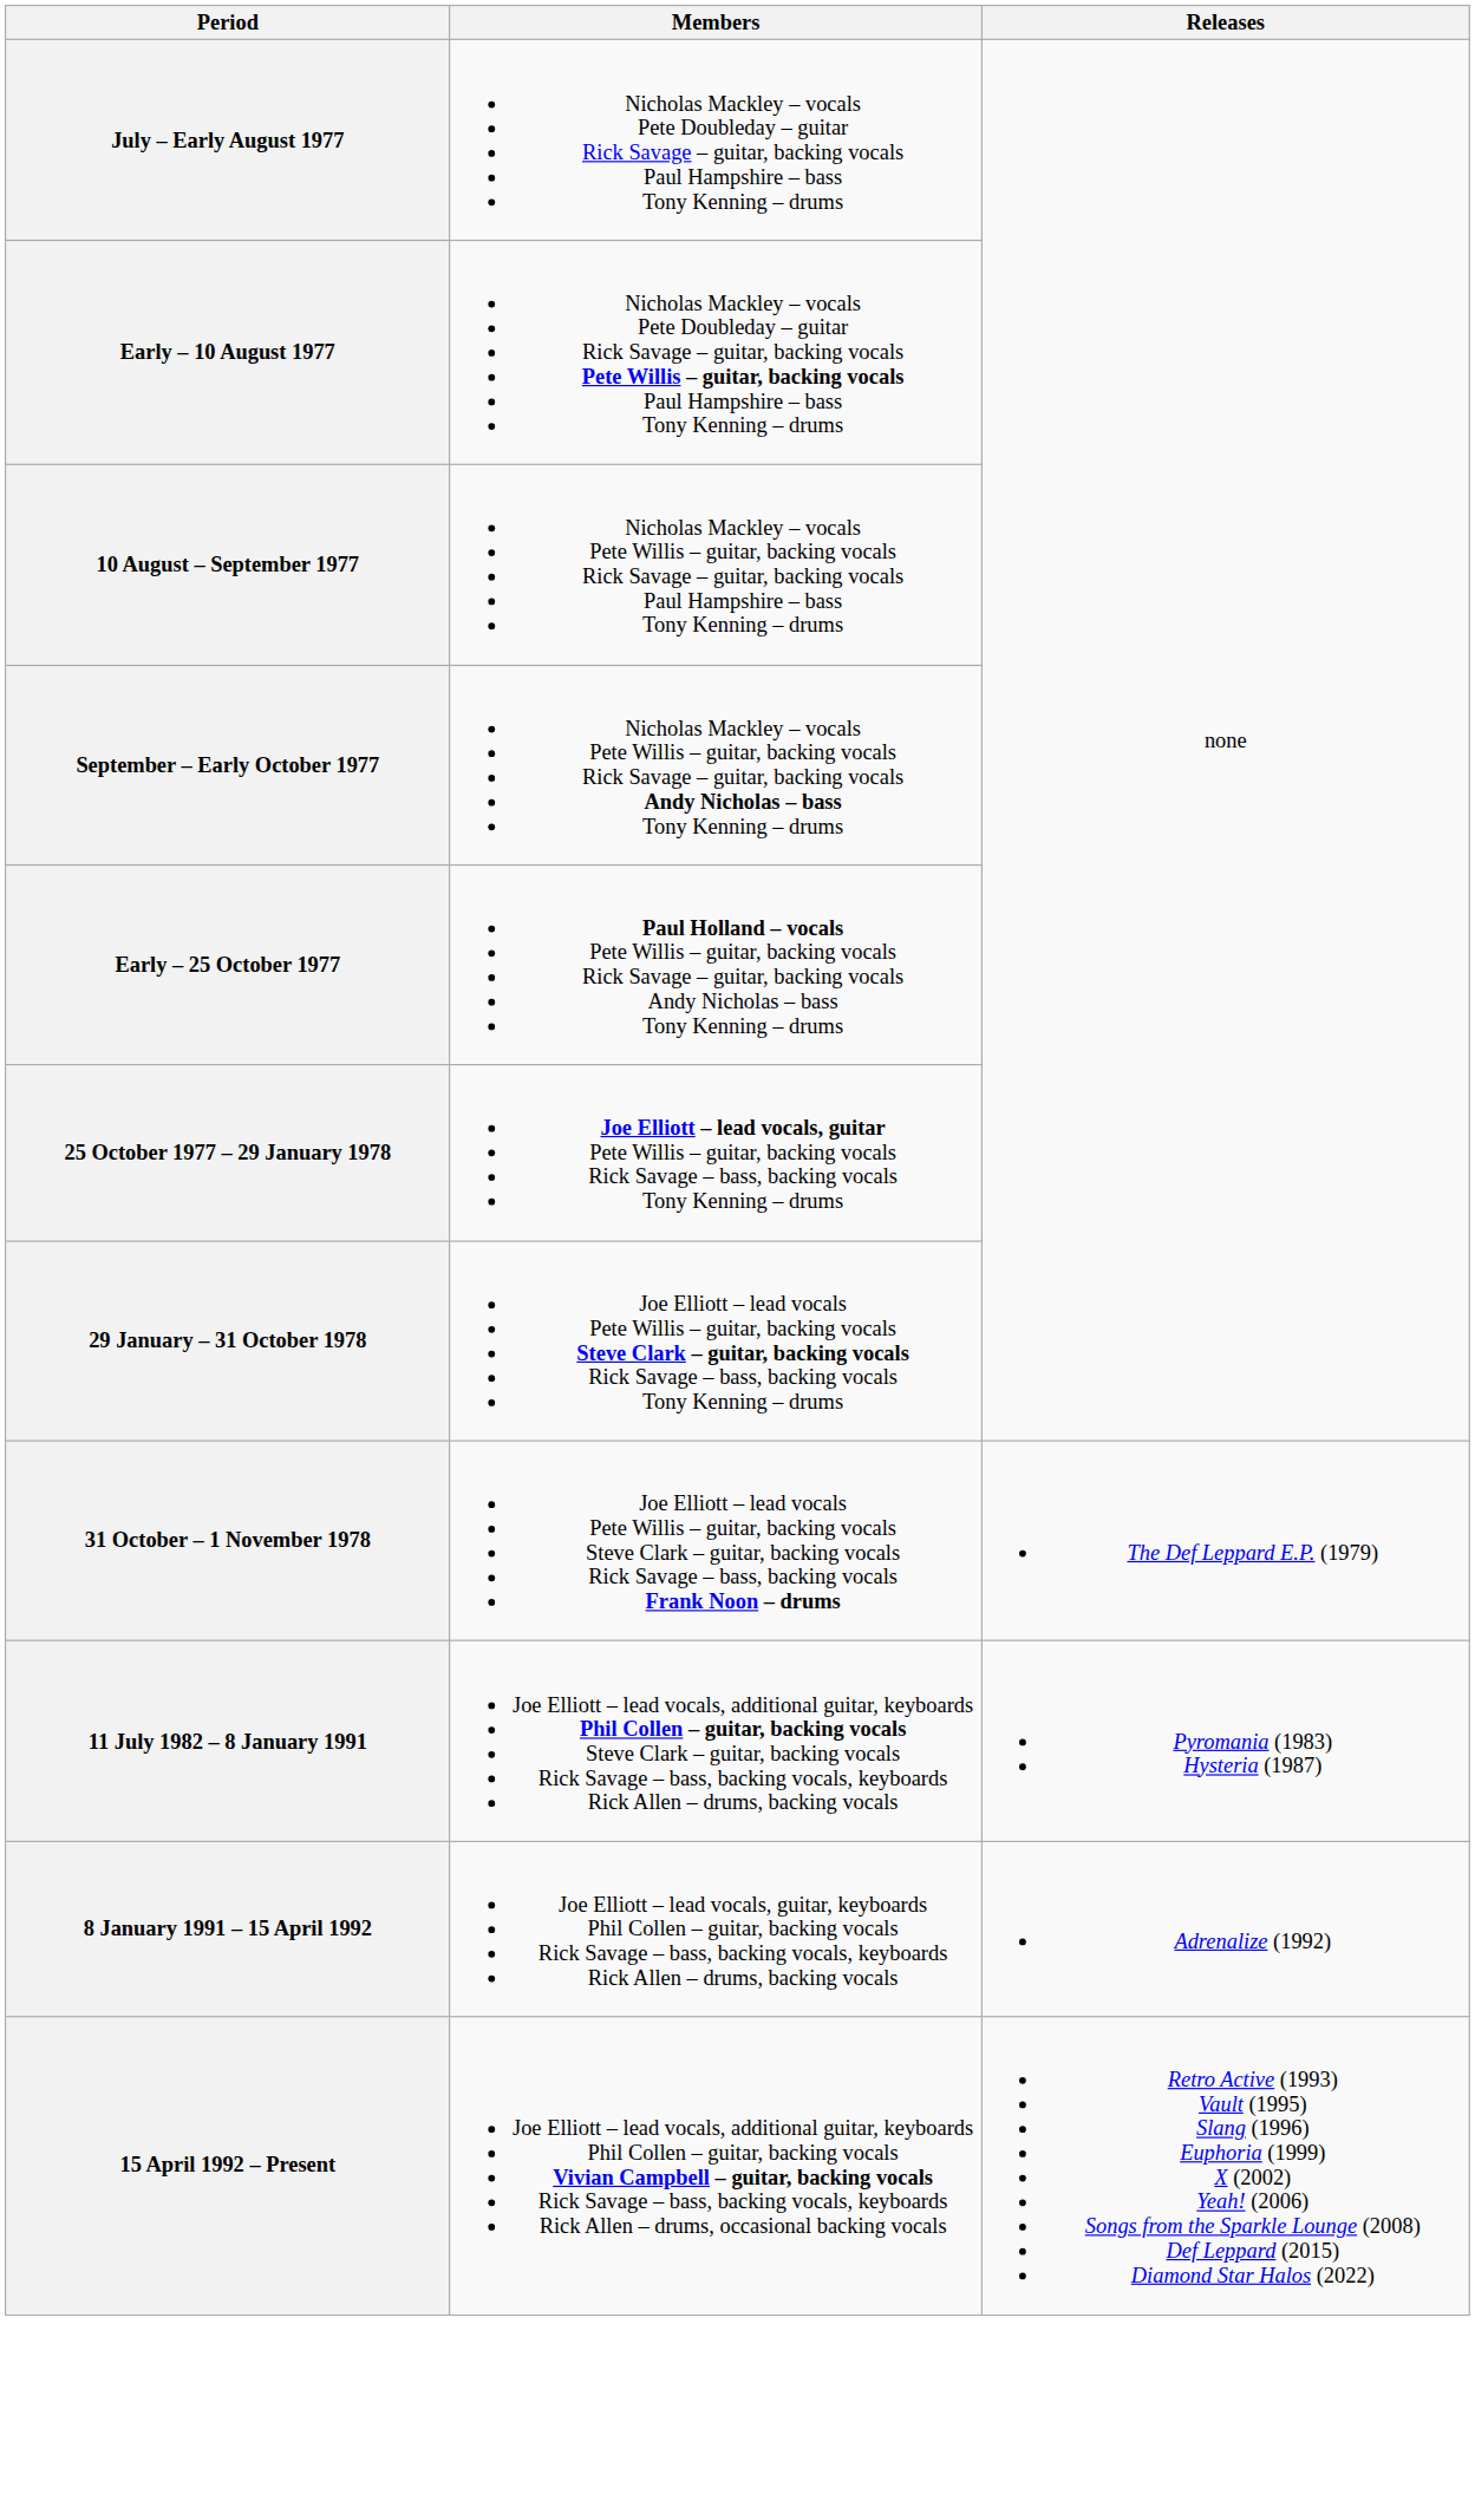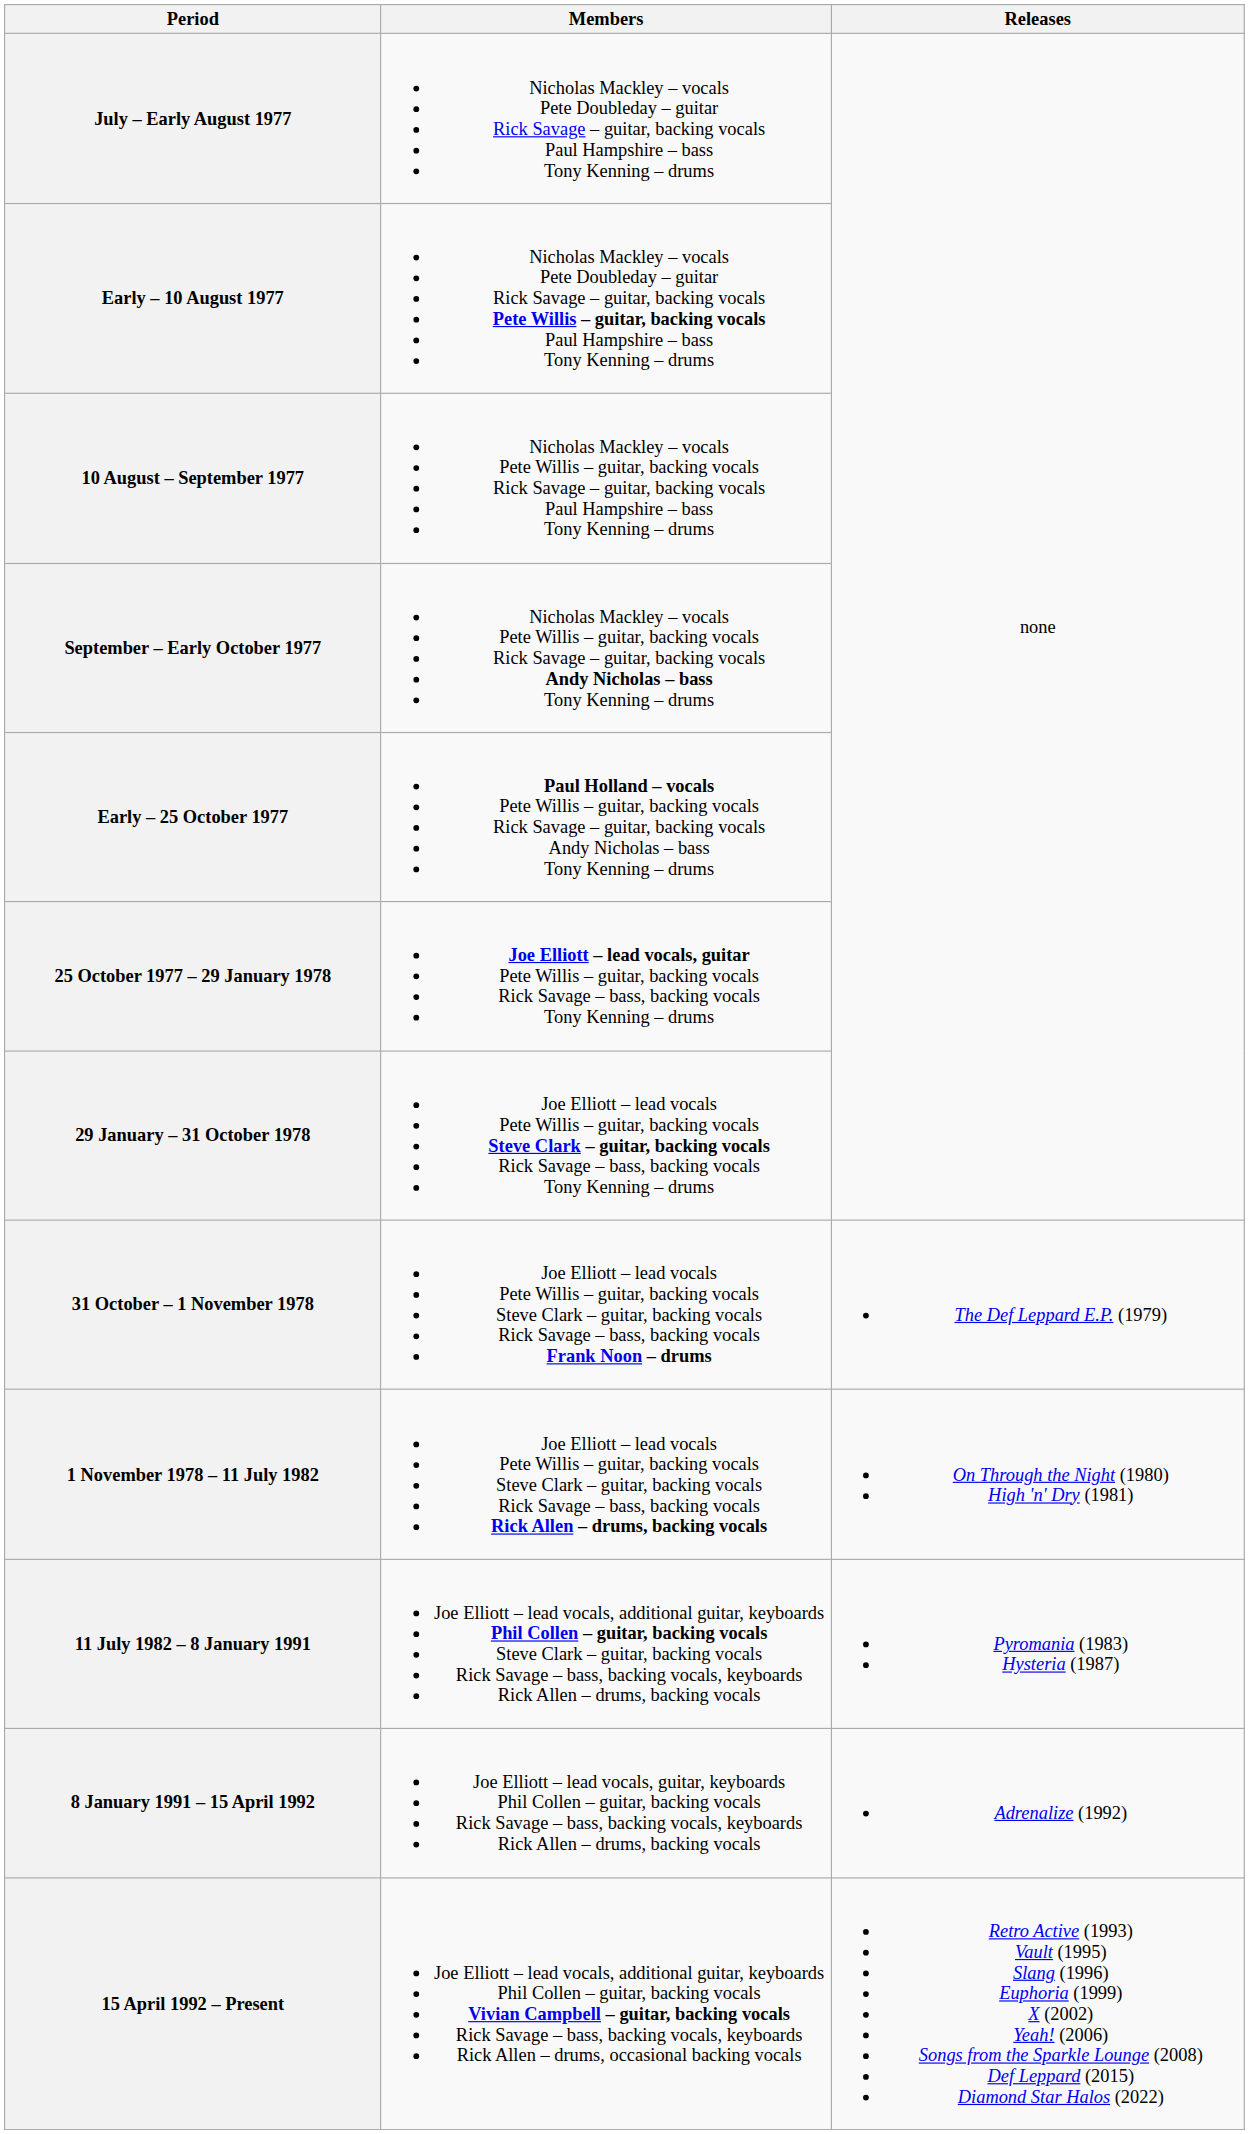 <table class="wikitable plainrowheaders" style="text-align:center;">
 <tr>
 <th scope="col" style="width:20em;">Period</th>
 <th scope="col" style="width:24em;">Members</th>
 <th scope="col" style="width:22em;">Releases</th>
 </tr>
 <tr>
 <th scope="col">July – Early August 1977<br></th>
 <td><br><ul><li>Nicholas Mackley – vocals</li><li>Pete Doubleday – guitar</li><li><a href='#'>Rick Savage</a> – guitar, backing vocals</li><li>Paul Hampshire – bass</li><li>Tony Kenning – drums</li></ul></td>
 <td rowspan="7">none</td>
 </tr>
 <tr>
 <th scope="col">Early – 10 August 1977<br></th>
 <td><br><ul><li>Nicholas Mackley – vocals</li><li>Pete Doubleday – guitar</li><li>Rick Savage – guitar, backing vocals</li><li><strong><a href='#'>Pete Willis</a> – guitar, backing vocals</strong></li><li>Paul Hampshire – bass</li><li>Tony Kenning – drums</li></ul></td>
 </tr>
 <tr>
 <th scope="col">10 August – September 1977<br></th>
 <td><br><ul><li>Nicholas Mackley – vocals</li><li>Pete Willis – guitar, backing vocals</li><li>Rick Savage – guitar, backing vocals</li><li>Paul Hampshire – bass</li><li>Tony Kenning – drums</li></ul></td>
 </tr>
 <tr>
 <th scope="col">September – Early October 1977<br></th>
 <td><br><ul><li>Nicholas Mackley – vocals</li><li>Pete Willis – guitar, backing vocals</li><li>Rick Savage – guitar, backing vocals</li><li><strong>Andy Nicholas – bass</strong></li><li>Tony Kenning – drums</li></ul></td>
 </tr>
 <tr>
 <th scope="col">Early – 25 October 1977<br></th>
 <td><br><ul><li><strong>Paul Holland – vocals</strong></li><li>Pete Willis – guitar, backing vocals</li><li>Rick Savage – guitar, backing vocals</li><li>Andy Nicholas – bass</li><li>Tony Kenning – drums</li></ul></td>
 </tr>
 <tr>
 <th scope="col">25 October 1977 – 29 January 1978<br></th>
 <td><br><ul><li><strong><a href='#'>Joe Elliott</a> – lead vocals, guitar</strong></li><li>Pete Willis – guitar, backing vocals</li><li>Rick Savage – bass, backing vocals</li><li>Tony Kenning – drums</li></ul></td>
 </tr>
 <tr>
 <th scope="col">29 January – 31 October 1978<br></th>
 <td><br><ul><li>Joe Elliott – lead vocals</li><li>Pete Willis – guitar, backing vocals</li><li><strong><a href='#'>Steve Clark</a> – guitar, backing vocals</strong></li><li>Rick Savage – bass, backing vocals</li><li>Tony Kenning – drums</li></ul></td>
 </tr>
 <tr>
 <th scope="col">31 October – 1 November 1978<br></th>
 <td><br><ul><li>Joe Elliott – lead vocals</li><li>Pete Willis – guitar, backing vocals</li><li>Steve Clark – guitar, backing vocals</li><li>Rick Savage – bass, backing vocals</li><li><strong><a href='#'>Frank Noon</a> – drums</strong> </li></ul></td>
 <td><br><ul><li><em><a href='#'>The Def Leppard E.P.</a></em> (1979)</li></ul></td>
 </tr>
 <tr>
+<th scope="col">1 November 1978 – 11 July 1982<br></th>
+<td><br><ul><li>Joe Elliott – lead vocals</li><li>Pete Willis – guitar, backing vocals</li><li>Steve Clark – guitar, backing vocals</li><li>Rick Savage – bass, backing vocals</li><li><strong><a href='#'>Rick Allen</a> – drums, backing vocals</strong></li></ul></td>
+<td><br><ul><li><em><a href='#'>On Through the Night</a></em> (1980)</li><li><em><a href='#'>High 'n' Dry</a></em> (1981)</li></ul></td>
+</tr>
+<tr>
 <th scope="col">11 July 1982 – 8 January 1991<br></th>
 <td><br><ul><li>Joe Elliott – lead vocals, additional guitar, keyboards</li><li><strong><a href='#'>Phil Collen</a> – guitar, backing vocals</strong></li><li>Steve Clark – guitar, backing vocals</li><li>Rick Savage – bass, backing vocals, keyboards</li><li>Rick Allen – drums, backing vocals</li></ul></td>
 <td><br><ul><li><em><a href='#'>Pyromania</a></em> (1983)</li><li><em><a href='#'>Hysteria</a></em> (1987)</li></ul></td>
 </tr>
 <tr>
 <th scope="col">8 January 1991 – 15 April 1992<br></th>
 <td><br><ul><li>Joe Elliott – lead vocals, guitar, keyboards</li><li>Phil Collen – guitar, backing vocals</li><li>Rick Savage – bass, backing vocals, keyboards</li><li>Rick Allen – drums, backing vocals</li></ul></td>
 <td><br><ul><li><em><a href='#'>Adrenalize</a></em> (1992)</li></ul></td>
 </tr>
 <tr>
 <th scope="col">15 April 1992 – Present<br></th>
 <td><br><ul><li>Joe Elliott – lead vocals, additional guitar, keyboards</li><li>Phil Collen – guitar, backing vocals</li><li><strong><a href='#'>Vivian Campbell</a> – guitar, backing vocals</strong></li><li>Rick Savage – bass, backing vocals, keyboards</li><li>Rick Allen – drums, occasional backing vocals</li></ul></td>
 <td><br><ul><li><em><a href='#'>Retro Active</a></em> (1993)</li><li><em><a href='#'>Vault</a></em> (1995)</li><li><em><a href='#'>Slang</a></em> (1996)</li><li><em><a href='#'>Euphoria</a></em> (1999)</li><li><em><a href='#'>X</a></em> (2002)</li><li><em><a href='#'>Yeah!</a></em> (2006)</li><li><em><a href='#'>Songs from the Sparkle Lounge</a></em> (2008)</li><li><em><a href='#'>Def Leppard</a></em> (2015)</li><li><em><a href='#'>Diamond Star Halos</a></em> (2022)</li></ul></td>
 </tr>
 <tr>
 </tr>
 </table>
